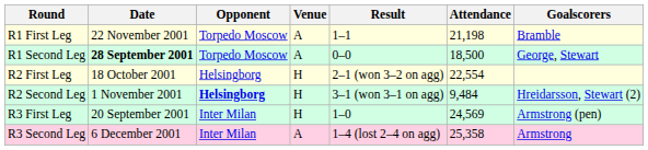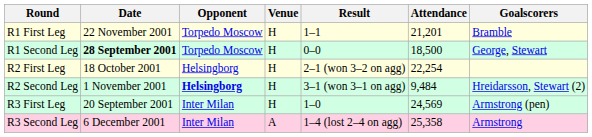 <table class="wikitable">
 <tr>
 <th>Round</th>
 <th>Date</th>
 <th>Opponent</th>
 <th>Venue</th>
 <th>Result</th>
 <th>Attendance</th>
 <th>Goalscorers</th>
 </tr>
 <tr style="background-color: #ffffdd;">
 <td>R1 First Leg</td>
 <td>22 November 2001</td>
 <td><a href='#'>Torpedo Moscow</a></td>
-<td>A</td>
+<td>H</td>
 <td>1–1</td>
-<td>21,198</td>
+<td>21,201</td>
 <td><a href='#'>Bramble</a></td>
 </tr>
 <tr style="background-color: #d0ffe3;">
 <td>R1 Second Leg</td>
 <td><strong>28 September 2001</strong></td>
 <td><a href='#'>Torpedo Moscow</a></td>
-<td>A</td>
+<td>H</td>
 <td>0–0</td>
 <td>18,500</td>
 <td><a href='#'>George</a>, <a href='#'>Stewart</a></td>
 </tr>
 <tr style="background-color: #ffffdd;">
 <td>R2 First Leg</td>
 <td>18 October 2001</td>
 <td><a href='#'>Helsingborg</a></td>
 <td>H</td>
 <td>2–1 (won 3–2 on agg)</td>
-<td>22,554</td>
+<td>22,254</td>
 <td></td>
 </tr>
 <tr style="background-color: #d0ffe3;">
 <td>R2 Second Leg</td>
 <td>1 November 2001</td>
 <td><strong><a href='#'>Helsingborg</a></strong></td>
 <td>H</td>
 <td>3–1 (won 3–1 on agg)</td>
 <td>9,484</td>
 <td><a href='#'>Hreidarsson</a>, <a href='#'>Stewart</a> (2)</td>
 </tr>
 <tr style="background-color: #d0ffe3;">
 <td>R3 First Leg</td>
 <td>20 September 2001</td>
 <td><a href='#'>Inter Milan</a></td>
 <td>H</td>
 <td>1–0</td>
 <td>24,569</td>
 <td><a href='#'>Armstrong</a> (pen)</td>
 </tr>
 <tr style="background-color: #ffd0e3;">
 <td>R3 Second Leg</td>
 <td>6 December 2001</td>
 <td><a href='#'>Inter Milan</a></td>
 <td>A</td>
 <td>1–4 (lost 2–4 on agg)</td>
 <td>25,358</td>
 <td><a href='#'>Armstrong</a></td>
 </tr>
 </table>
